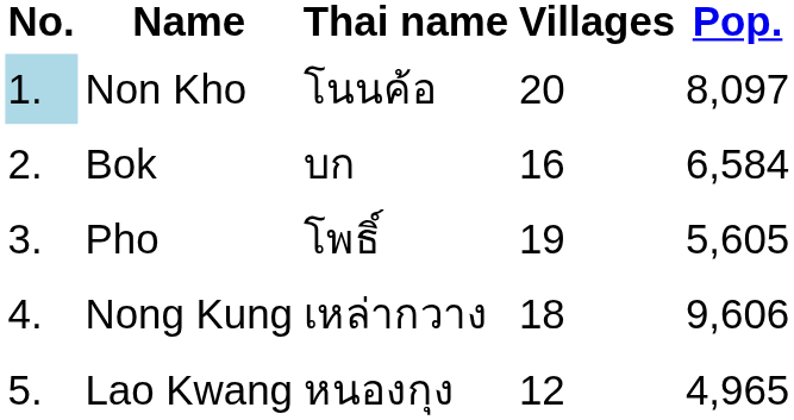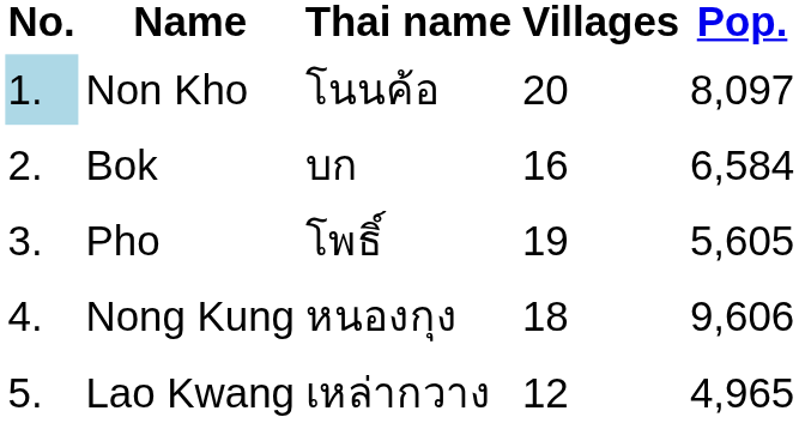 <table>
 <tr>
 <th>No.</th>
 <th>Name</th>
 <th>Thai name</th>
 <th>Villages</th>
 <th><a href='#'>Pop.</a></th>
 </tr>
 <tr>
 <td style="background: lightblue;">1.</td>
 <td>Non Kho</td>
 <td>โนนค้อ</td>
 <td>20</td>
 <td>8,097</td>
 <td></td>
 </tr>
 <tr>
 <td>2.</td>
 <td>Bok</td>
 <td>บก</td>
 <td>16</td>
 <td>6,584</td>
 <td></td>
 </tr>
 <tr>
 <td>3.</td>
 <td>Pho</td>
 <td>โพธิ์</td>
 <td>19</td>
 <td>5,605</td>
 <td></td>
 </tr>
 <tr>
 <td>4.</td>
 <td>Nong Kung</td>
-<td>เหล่ากวาง</td>
+<td>หนองกุง</td>
 <td>18</td>
 <td>9,606</td>
 <td></td>
 </tr>
 <tr>
 <td>5.</td>
 <td>Lao Kwang</td>
-<td>หนองกุง</td>
+<td>เหล่ากวาง</td>
 <td>12</td>
 <td>4,965</td>
 <td></td>
 </tr>
 </table>
